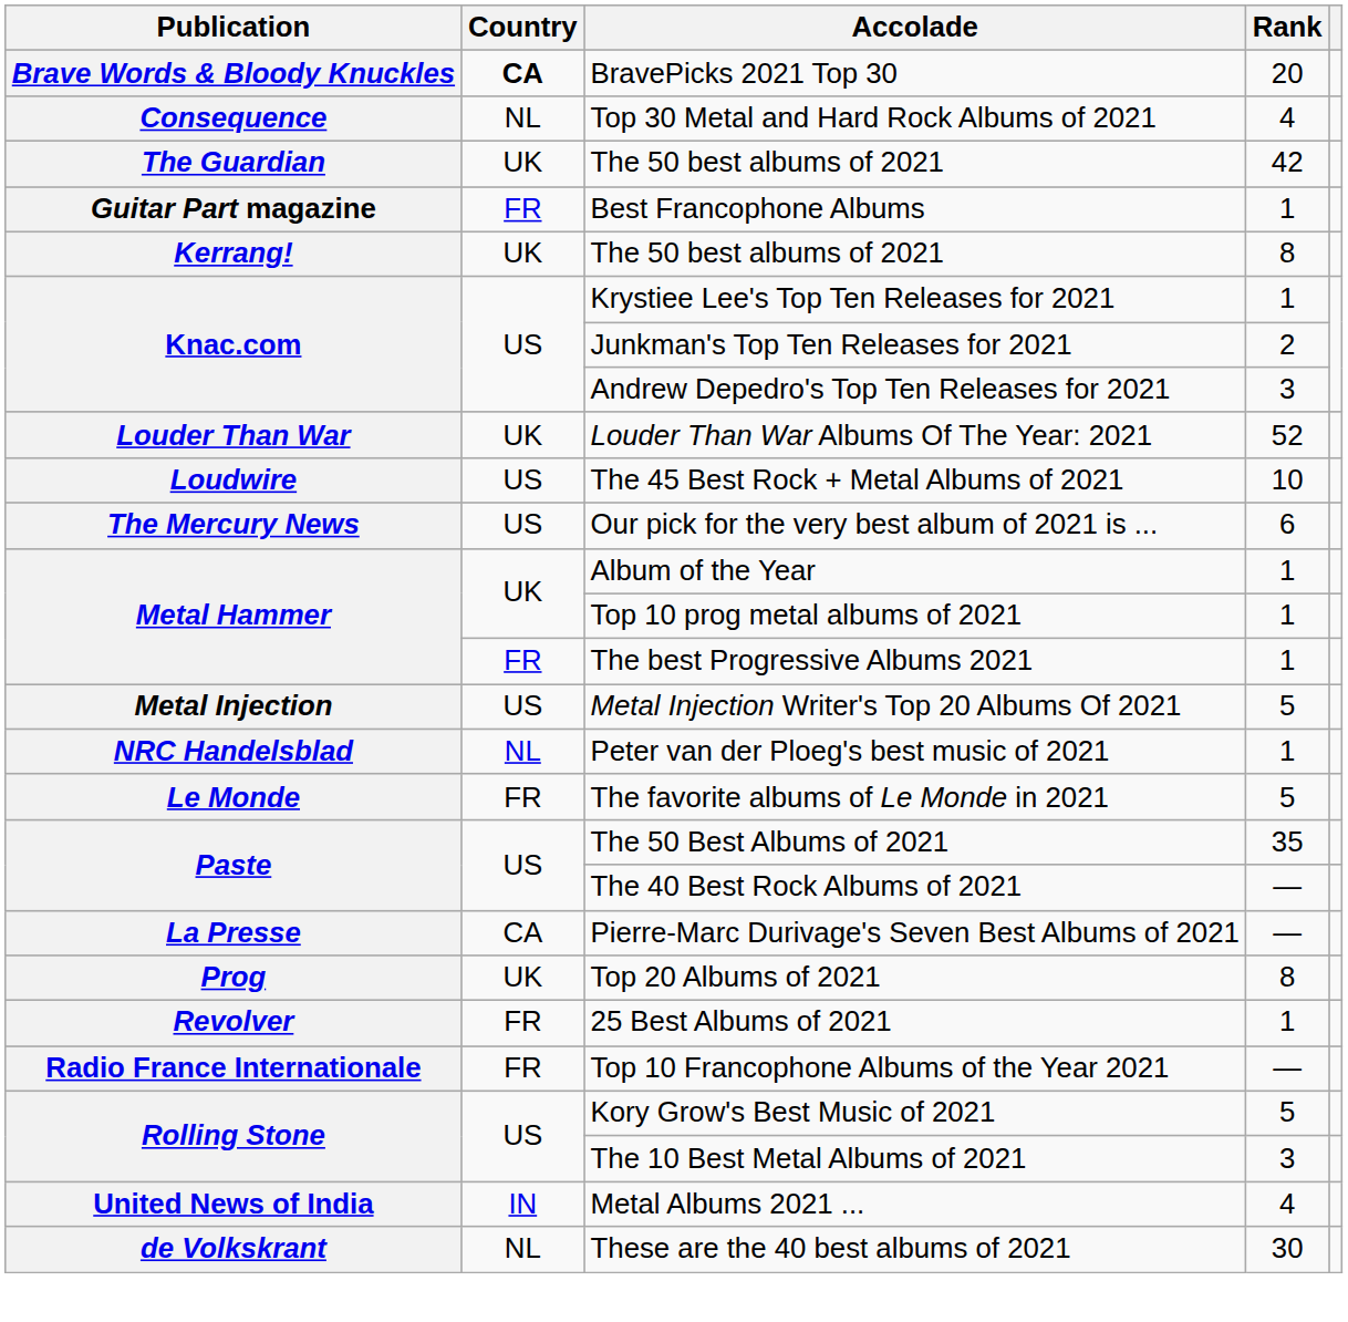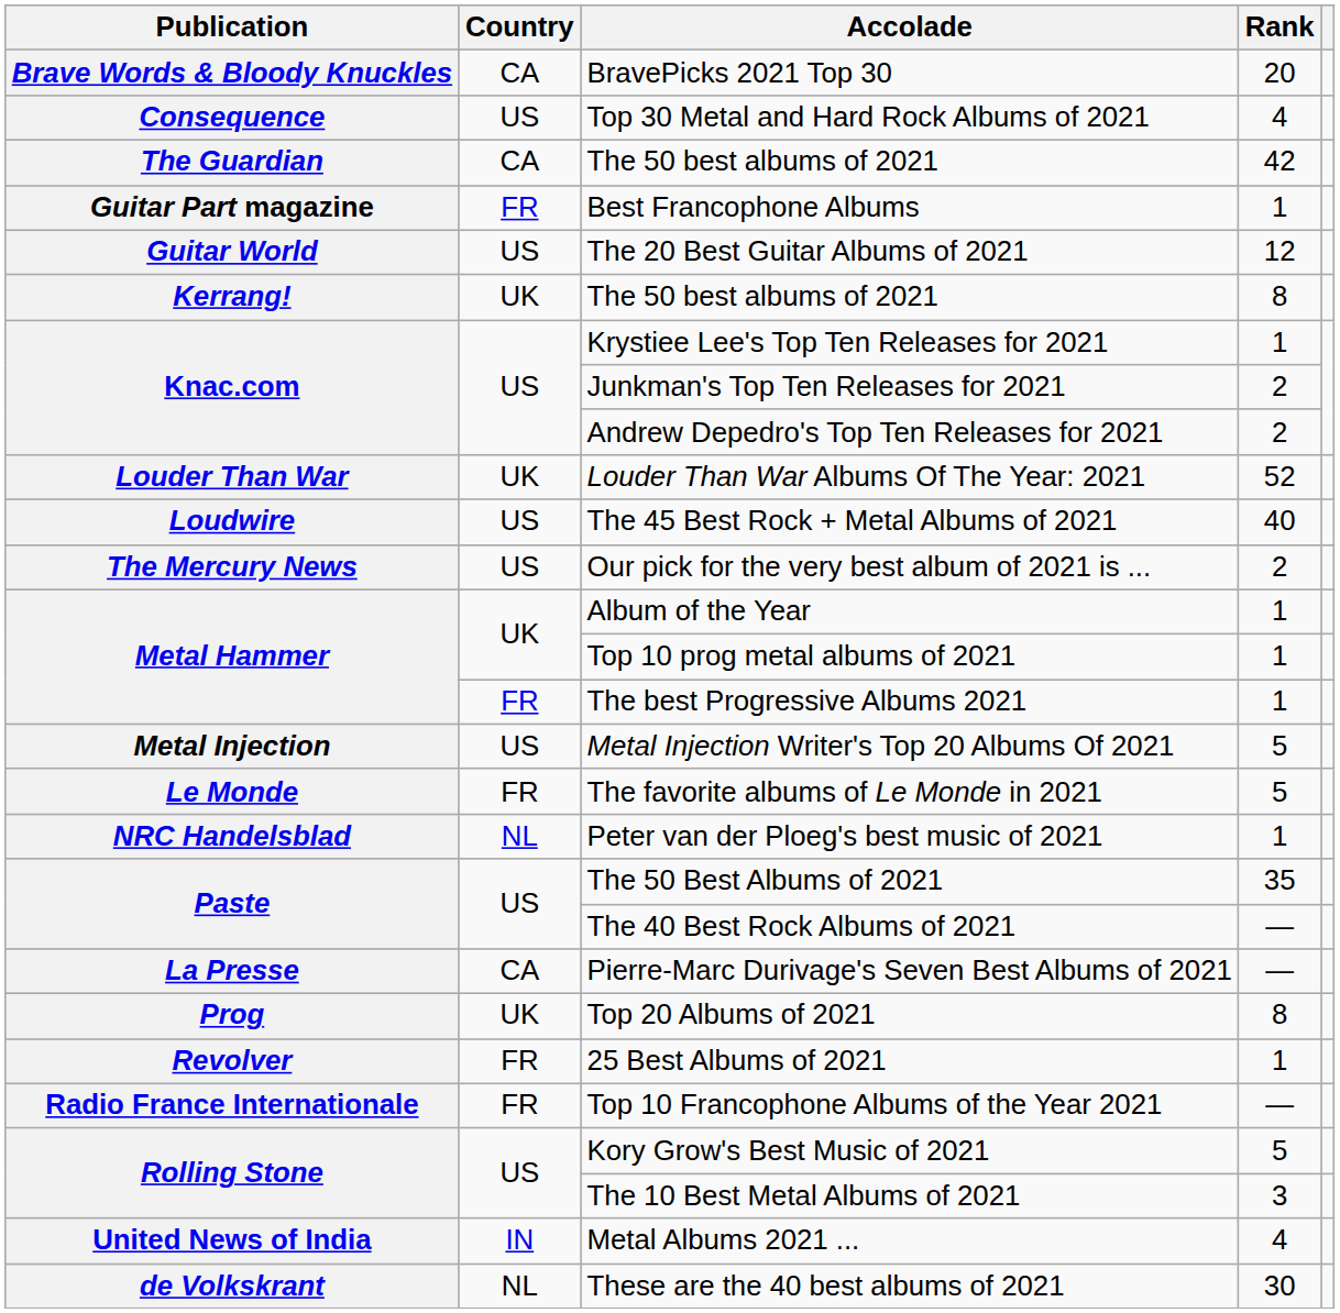 <table class="wikitable sortable plainrowheaders">
 <tr>
 <th>Publication</th>
 <th>Country</th>
 <th>Accolade</th>
 <th>Rank</th>
 <th class="unsortable"></th>
 </tr>
 <tr>
 <th scope="row"><em><a href='#'>Brave Words & Bloody Knuckles</a></em></th>
-<td style="text-align: center;"><strong>CA</strong></td>
+<td style="text-align: center;">CA</td>
 <td>BravePicks 2021 Top 30</td>
 <td style="text-align: center;">20</td>
 <td style="text-align: center;"></td>
 </tr>
 <tr>
 <th scope="row"><em><a href='#'>Consequence</a></em></th>
-<td style="text-align: center;">NL</td>
+<td style="text-align: center;">US</td>
 <td>Top 30 Metal and Hard Rock Albums of 2021</td>
 <td style="text-align: center;">4</td>
 <td style="text-align: center;"></td>
 </tr>
 <tr>
 <th scope="row"><em><a href='#'>The Guardian</a></em></th>
-<td style="text-align: center;">UK</td>
+<td style="text-align: center;">CA</td>
 <td>The 50 best albums of 2021</td>
 <td style="text-align: center;">42</td>
 <td style="text-align: center;"></td>
 </tr>
 <tr>
 <th scope="row"><em>Guitar Part</em> magazine</th>
 <td style="text-align: center;"><a href='#'>FR</a></td>
 <td>Best Francophone Albums</td>
 <td style="text-align: center;">1</td>
+<td style="text-align: center;"></td>
+</tr>
+<tr>
+<th scope="row"><em><a href='#'>Guitar World</a></em></th>
+<td style="text-align: center;">US</td>
+<td>The 20 Best Guitar Albums of 2021</td>
+<td style="text-align: center;">12</td>
 <td style="text-align: center;"></td>
 </tr>
 <tr>
 <th scope="row"><em><a href='#'>Kerrang!</a></em></th>
 <td style="text-align: center;">UK</td>
 <td>The 50 best albums of 2021</td>
 <td style="text-align: center;">8</td>
 <td style="text-align: center;"></td>
 </tr>
 <tr>
 <th scope="row" rowspan="3"><a href='#'>Knac.com</a></th>
 <td rowspan="3" style="text-align: center;">US</td>
 <td>Krystiee Lee's Top Ten Releases for 2021</td>
 <td style="text-align: center;">1</td>
 <td rowspan="3" style="text-align: center;"></td>
 </tr>
 <tr>
 <td>Junkman's Top Ten Releases for 2021</td>
 <td style="text-align: center;">2</td>
 </tr>
 <tr>
 <td>Andrew Depedro's Top Ten Releases for 2021</td>
-<td style="text-align: center;">3</td>
+<td style="text-align: center;">2</td>
 </tr>
 <tr>
 <th scope="row"><em><a href='#'>Louder Than War</a></em></th>
 <td style="text-align: center;">UK</td>
 <td><em>Louder Than War</em> Albums Of The Year: 2021</td>
 <td style="text-align: center;">52</td>
 <td style="text-align: center;"></td>
 </tr>
 <tr>
 <th scope="row"><em><a href='#'>Loudwire</a></em></th>
 <td style="text-align: center;">US</td>
 <td>The 45 Best Rock + Metal Albums of 2021</td>
-<td style="text-align: center;">10</td>
+<td style="text-align: center;">40</td>
 <td style="text-align: center;"></td>
 </tr>
 <tr>
 <th scope="row"><em><a href='#'>The Mercury News</a></em></th>
 <td style="text-align: center;">US</td>
 <td>Our pick for the very best album of 2021 is ...</td>
-<td style="text-align: center;">6</td>
+<td style="text-align: center;">2</td>
 <td style="text-align: center;"></td>
 </tr>
 <tr>
 <th scope="row" rowspan="3"><em><a href='#'>Metal Hammer</a></em></th>
 <td rowspan="2" style="text-align: center;">UK</td>
 <td>Album of the Year</td>
 <td style="text-align: center;">1</td>
 <td style="text-align: center;"></td>
 </tr>
 <tr>
 <td>Top 10 prog metal albums of 2021</td>
 <td style="text-align: center;">1</td>
 <td style="text-align: center;"></td>
 </tr>
 <tr>
 <td style="text-align: center;"><a href='#'>FR</a></td>
 <td>The best Progressive Albums 2021</td>
 <td style="text-align: center;">1</td>
 <td style="text-align: center;"></td>
 </tr>
 <tr>
 <th scope="row"><em>Metal Injection</em></th>
 <td style="text-align: center;">US</td>
 <td><em>Metal Injection</em> Writer's Top 20 Albums Of 2021</td>
 <td style="text-align: center;">5</td>
 <td style="text-align: center;"></td>
 </tr>
 <tr>
+<th scope="row"><em><a href='#'>Le Monde</a></em></th>
+<td style="text-align: center;">FR</td>
+<td>The favorite albums of <em>Le Monde</em> in 2021</td>
+<td style="text-align: center;">5</td>
+<td style="text-align: center;"></td>
+</tr>
+<tr>
 <th scope="row"><em><a href='#'>NRC Handelsblad</a></em></th>
 <td style="text-align: center;"><a href='#'>NL</a></td>
 <td>Peter van der Ploeg's best music of 2021</td>
 <td style="text-align: center;">1</td>
-<td style="text-align: center;"></td>
-</tr>
-<tr>
-<th scope="row"><em><a href='#'>Le Monde</a></em></th>
-<td style="text-align: center;">FR</td>
-<td>The favorite albums of <em>Le Monde</em> in 2021</td>
-<td style="text-align: center;">5</td>
 <td style="text-align: center;"></td>
 </tr>
 <tr>
 <th scope="row" rowspan="2"><em><a href='#'>Paste</a></em></th>
 <td rowspan="2" style="text-align: center;">US</td>
 <td>The 50 Best Albums of 2021</td>
 <td style="text-align: center;">35</td>
 <td style="text-align: center;"></td>
 </tr>
 <tr>
 <td>The 40 Best Rock Albums of 2021</td>
 <td style="text-align: center;">—</td>
 <td style="text-align: center;"></td>
 </tr>
 <tr>
 <th scope="row"><em><a href='#'>La Presse</a></em></th>
 <td style="text-align: center;">CA</td>
 <td>Pierre-Marc Durivage's Seven Best Albums of 2021</td>
 <td style="text-align: center;">—</td>
 <td style="text-align: center;"></td>
 </tr>
 <tr>
 <th scope="row"><em><a href='#'>Prog</a></em></th>
 <td style="text-align: center;">UK</td>
 <td>Top 20 Albums of 2021</td>
 <td style="text-align: center;">8</td>
 <td style="text-align: center;"></td>
 </tr>
 <tr>
 <th scope="row"><em><a href='#'>Revolver</a></em></th>
 <td style="text-align: center;">FR</td>
 <td>25 Best Albums of 2021</td>
 <td style="text-align: center;">1</td>
 <td style="text-align: center;"></td>
 </tr>
 <tr>
 <th scope="row"><a href='#'>Radio France Internationale</a></th>
 <td style="text-align: center;">FR</td>
 <td>Top 10 Francophone Albums of the Year 2021</td>
 <td style="text-align: center;">—</td>
 <td style="text-align: center;"></td>
 </tr>
 <tr>
 <th scope="row" rowspan="2"><em><a href='#'>Rolling Stone</a></em></th>
 <td rowspan="2" style="text-align: center;">US</td>
 <td>Kory Grow's Best Music of 2021</td>
 <td style="text-align: center;">5</td>
 <td style="text-align: center;"></td>
 </tr>
 <tr>
 <td>The 10 Best Metal Albums of 2021</td>
 <td style="text-align: center;">3</td>
 <td style="text-align: center;"></td>
 </tr>
 <tr>
 <th scope="row"><a href='#'>United News of India</a></th>
 <td style="text-align: center;"><a href='#'>IN</a></td>
 <td>Metal Albums 2021 ...</td>
 <td style="text-align: center;">4</td>
 <td style="text-align: center;"></td>
 </tr>
 <tr>
 <th scope="row"><em><a href='#'>de Volkskrant</a></em></th>
 <td style="text-align: center;">NL</td>
 <td>These are the 40 best albums of 2021</td>
 <td style="text-align: center;">30</td>
 <td style="text-align: center;"></td>
 </tr>
 </table>
